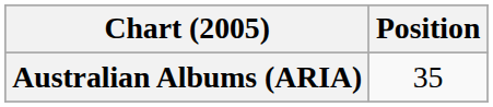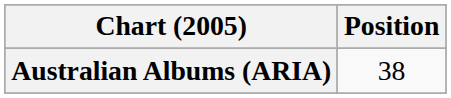 <table class="wikitable plainrowheaders">
 <tr>
 <th scope="col">Chart (2005)</th>
 <th scope="col">Position</th>
 </tr>
 <tr>
 <th scope="row">Australian Albums (ARIA)</th>
-<td align="center">35</td>
+<td align="center">38</td>
 </tr>
 </table>
